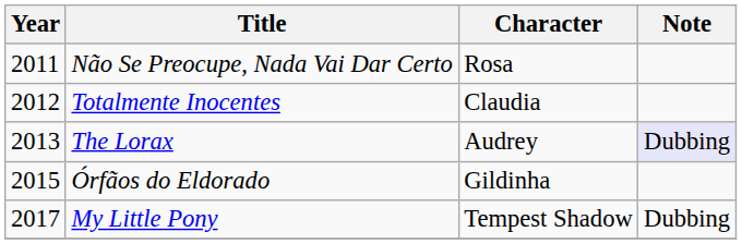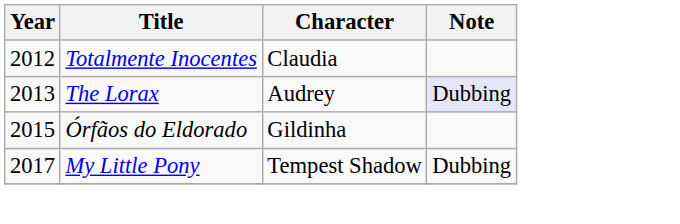 <table class="wikitable">
 <tr>
 <th>Year</th>
 <th>Title</th>
 <th>Character</th>
 <th>Note</th>
-</tr>
-<tr>
-<td>2011</td>
-<td><em>Não Se Preocupe, Nada Vai Dar Certo</em></td>
-<td>Rosa</td>
-<td></td>
 </tr>
 <tr>
 <td>2012</td>
 <td><em><a href='#'>Totalmente Inocentes</a></em></td>
 <td>Claudia</td>
 <td></td>
 </tr>
 <tr>
 <td>2013</td>
 <td><em><a href='#'>The Lorax</a></em></td>
 <td>Audrey</td>
 <td style="background: lavender;">Dubbing</td>
 </tr>
 <tr>
 <td>2015</td>
 <td><em>Órfãos do Eldorado</em></td>
 <td>Gildinha</td>
 <td></td>
 </tr>
 <tr>
 <td>2017</td>
 <td><em><a href='#'>My Little Pony</a></em></td>
 <td>Tempest Shadow</td>
 <td>Dubbing</td>
 </tr>
 <tr>
 </tr>
 </table>
